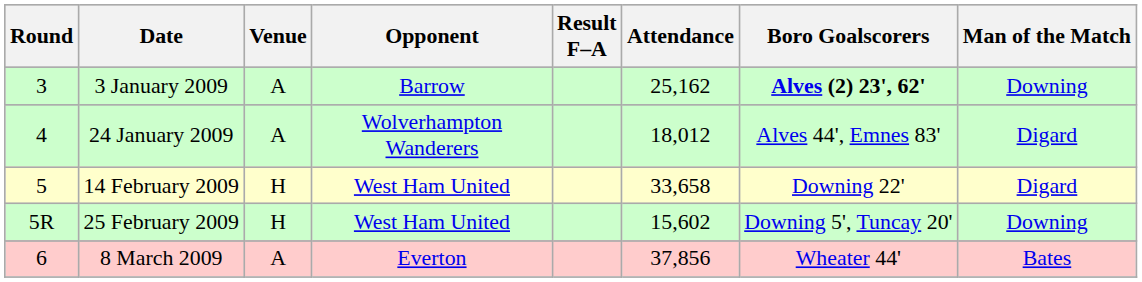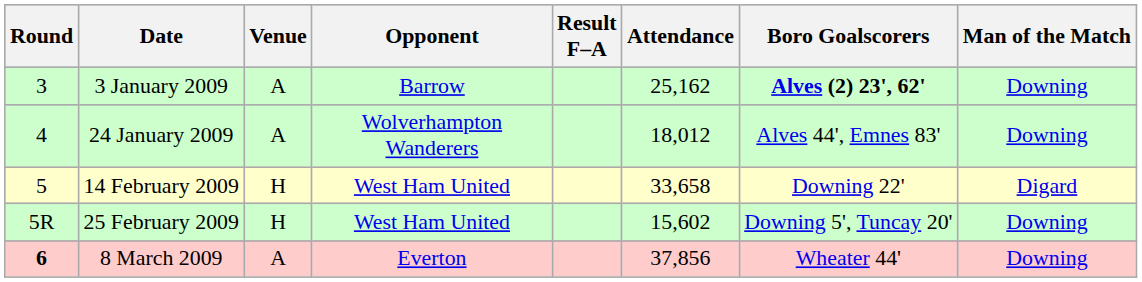 <table class="wikitable" style="text-align:center; font-size: smaller;">
 <tr>
 <th>Round</th>
 <th>Date</th>
 <th>Venue</th>
 <th width="140px">Opponent</th>
 <th>Result<br>F–A</th>
 <th>Attendance</th>
 <th>Boro Goalscorers</th>
 <th>Man of the Match</th>
 </tr>
 <tr bgcolor="#CCFFCC">
 <td>3</td>
 <td>3 January 2009</td>
 <td>A</td>
 <td><a href='#'>Barrow</a></td>
 <td></td>
 <td>25,162</td>
 <td><strong><a href='#'>Alves</a> (2) 23', 62'</strong></td>
 <td><a href='#'>Downing</a></td>
 </tr>
 <tr bgcolor="#CCFFCC">
 <td>4</td>
 <td>24 January 2009</td>
 <td>A</td>
 <td><a href='#'>Wolverhampton Wanderers</a></td>
 <td></td>
 <td>18,012</td>
 <td><a href='#'>Alves</a> 44', <a href='#'>Emnes</a> 83'</td>
-<td><a href='#'>Digard</a></td>
+<td><a href='#'>Downing</a></td>
 </tr>
 <tr bgcolor="#FFFFCC">
 <td>5</td>
 <td>14 February 2009</td>
 <td>H</td>
 <td><a href='#'>West Ham United</a></td>
 <td></td>
 <td>33,658</td>
 <td><a href='#'>Downing</a> 22'</td>
 <td><a href='#'>Digard</a></td>
 </tr>
 <tr bgcolor="#CCFFCC">
 <td>5R</td>
 <td>25 February 2009</td>
 <td>H</td>
 <td><a href='#'>West Ham United</a></td>
 <td></td>
 <td>15,602</td>
 <td><a href='#'>Downing</a> 5', <a href='#'>Tuncay</a> 20'</td>
 <td><a href='#'>Downing</a></td>
 </tr>
 <tr bgcolor="#FFCCCC">
-<td>6</td>
+<td><strong>6</strong></td>
 <td>8 March 2009</td>
 <td>A</td>
 <td><a href='#'>Everton</a></td>
 <td></td>
 <td>37,856</td>
 <td><a href='#'>Wheater</a> 44'</td>
-<td><a href='#'>Bates</a></td>
+<td><a href='#'>Downing</a></td>
 </tr>
 </table>
